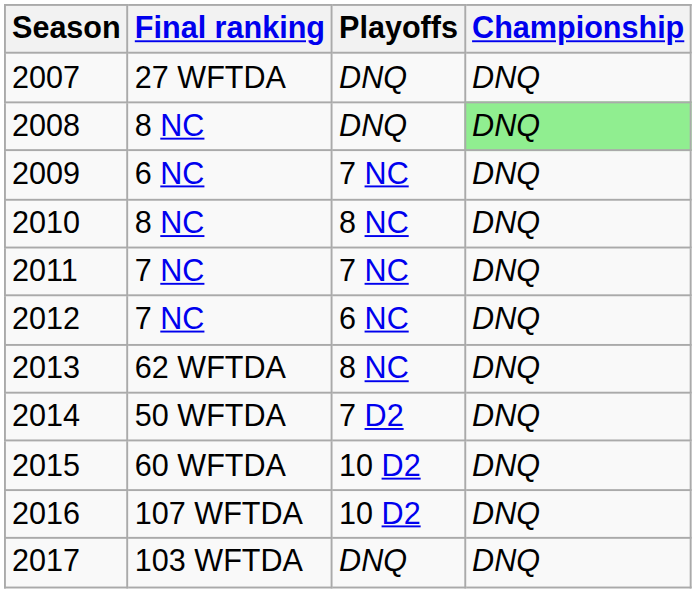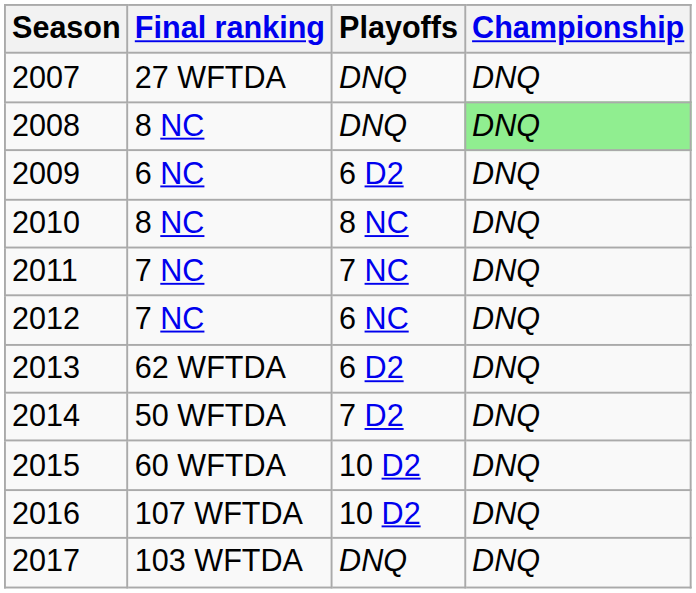 <table class="wikitable sortable">
 <tr>
 <th>Season</th>
 <th><a href='#'>Final ranking</a></th>
 <th>Playoffs</th>
 <th><a href='#'>Championship</a></th>
 </tr>
 <tr>
 <td>2007</td>
 <td>27 WFTDA</td>
 <td><em>DNQ</em></td>
 <td><em>DNQ</em></td>
 </tr>
 <tr>
 <td>2008</td>
 <td>8 <a href='#'>NC</a></td>
 <td><em>DNQ</em></td>
 <td style="background: lightgreen;"><em>DNQ</em></td>
 </tr>
 <tr>
 <td>2009</td>
 <td>6 <a href='#'>NC</a></td>
-<td>7 <a href='#'>NC</a></td>
+<td>6 <a href='#'>D2</a></td>
 <td><em>DNQ</em></td>
 </tr>
 <tr>
 <td>2010</td>
 <td>8 <a href='#'>NC</a></td>
 <td>8 <a href='#'>NC</a></td>
 <td><em>DNQ</em></td>
 </tr>
 <tr>
 <td>2011</td>
 <td>7 <a href='#'>NC</a></td>
 <td>7 <a href='#'>NC</a></td>
 <td><em>DNQ</em></td>
 </tr>
 <tr>
 <td>2012</td>
 <td>7 <a href='#'>NC</a></td>
 <td>6 <a href='#'>NC</a></td>
 <td><em>DNQ</em></td>
 </tr>
 <tr>
 <td>2013</td>
 <td>62 WFTDA</td>
-<td>8 <a href='#'>NC</a></td>
+<td>6 <a href='#'>D2</a></td>
 <td><em>DNQ</em></td>
 </tr>
 <tr>
 <td>2014</td>
 <td>50 WFTDA</td>
 <td>7 <a href='#'>D2</a></td>
 <td><em>DNQ</em></td>
 </tr>
 <tr>
 <td>2015</td>
 <td>60 WFTDA</td>
 <td>10 <a href='#'>D2</a></td>
 <td><em>DNQ</em></td>
 </tr>
 <tr>
 <td>2016</td>
 <td>107 WFTDA</td>
 <td>10 <a href='#'>D2</a></td>
 <td><em>DNQ</em></td>
 </tr>
 <tr>
 <td>2017</td>
 <td>103 WFTDA</td>
 <td><em>DNQ</em></td>
 <td><em>DNQ</em></td>
 </tr>
 </table>
